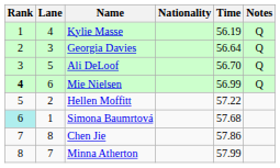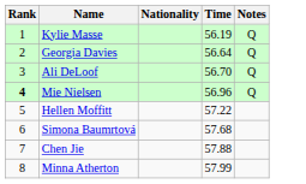 <table class="wikitable sortable" style="text-align:center">
 <tr>
 <th>Rank</th>
-<th>Lane</th>
 <th>Name</th>
 <th>Nationality</th>
 <th>Time</th>
 <th>Notes</th>
 </tr>
 <tr bgcolor=ccffcc>
 <td>1</td>
-<td>4</td>
 <td align=left><a href='#'>Kylie Masse</a></td>
 <td align=left></td>
 <td>56.19</td>
 <td>Q</td>
 </tr>
 <tr bgcolor=ccffcc>
 <td>2</td>
-<td>3</td>
 <td align=left><a href='#'>Georgia Davies</a></td>
 <td align=left></td>
 <td>56.64</td>
 <td>Q</td>
 </tr>
 <tr bgcolor=ccffcc>
 <td>3</td>
-<td>5</td>
 <td align=left><a href='#'>Ali DeLoof</a></td>
 <td align=left></td>
 <td>56.70</td>
 <td>Q</td>
 </tr>
 <tr bgcolor=ccffcc>
 <td><strong>4</strong></td>
-<td>6</td>
 <td align=left><a href='#'>Mie Nielsen</a></td>
 <td align=left></td>
-<td>56.99</td>
+<td>56.96</td>
 <td>Q</td>
 </tr>
 <tr>
 <td>5</td>
-<td>2</td>
 <td align=left><a href='#'>Hellen Moffitt</a></td>
 <td align=left></td>
 <td>57.22</td>
 <td></td>
 </tr>
 <tr>
-<td style="background: paleturquoise;">6</td>
-<td>1</td>
+<td>6</td>
 <td align=left><a href='#'>Simona Baumrtová</a></td>
 <td align=left></td>
 <td>57.68</td>
 <td></td>
 </tr>
 <tr>
 <td>7</td>
-<td>8</td>
 <td align=left><a href='#'>Chen Jie</a></td>
 <td align=left></td>
-<td>57.86</td>
+<td>57.88</td>
 <td></td>
 </tr>
 <tr>
 <td>8</td>
-<td>7</td>
 <td align=left><a href='#'>Minna Atherton</a></td>
 <td align=left></td>
 <td>57.99</td>
 <td></td>
 </tr>
 </table>
